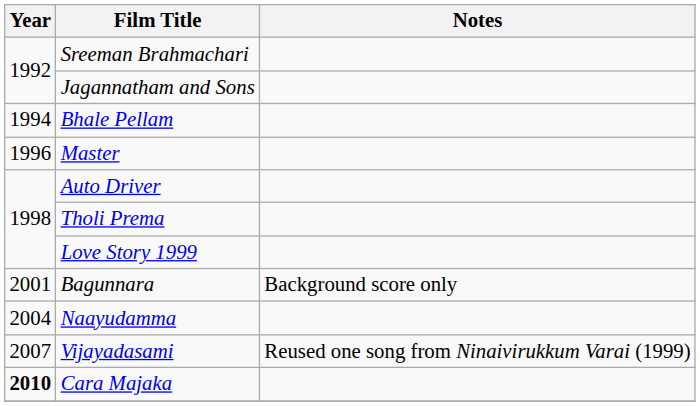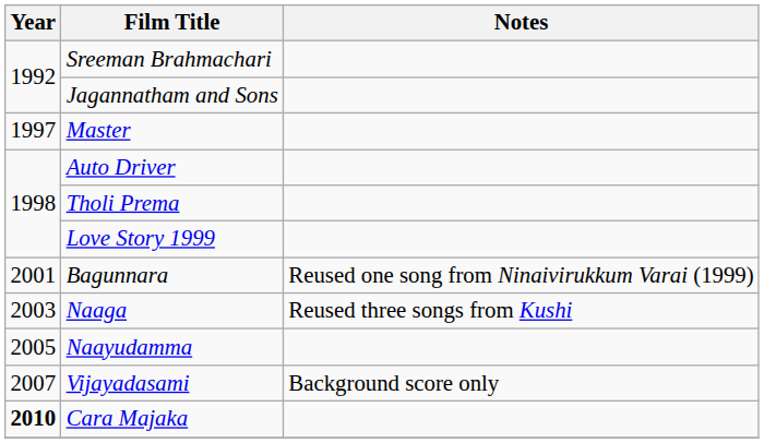 <table class="wikitable">
 <tr>
 <th>Year</th>
 <th>Film Title</th>
 <th>Notes</th>
 </tr>
 <tr>
 <td rowspan=2>1992</td>
 <td><em>Sreeman Brahmachari</em></td>
 <td></td>
 </tr>
 <tr>
 <td><em>Jagannatham and Sons</em></td>
 <td></td>
 </tr>
 <tr>
-<td>1994</td>
-<td><em><a href='#'>Bhale Pellam</a></em></td>
-<td></td>
-</tr>
-<tr>
-<td>1996</td>
+<td>1997</td>
 <td><em><a href='#'>Master</a></em></td>
 <td></td>
 </tr>
 <tr>
 <td rowspan="3">1998</td>
 <td><em><a href='#'>Auto Driver</a></em></td>
 <td></td>
 </tr>
 <tr>
 <td><em><a href='#'>Tholi Prema</a></em></td>
 <td></td>
 </tr>
 <tr>
 <td><em><a href='#'>Love Story 1999</a></em></td>
 <td></td>
 </tr>
 <tr>
 <td>2001</td>
 <td><em>Bagunnara</em></td>
-<td>Background score only</td>
+<td>Reused one song from <em>Ninaivirukkum Varai</em> (1999)</td>
 </tr>
 <tr>
-<td>2004</td>
+<td>2003</td>
+<td><em><a href='#'>Naaga</a></em></td>
+<td>Reused three songs from <em><a href='#'>Kushi</a></em></td>
+</tr>
+<tr>
+<td>2005</td>
 <td><em><a href='#'>Naayudamma</a></em></td>
 <td></td>
 </tr>
 <tr>
 <td>2007</td>
 <td><em><a href='#'>Vijayadasami</a></em></td>
-<td>Reused one song from <em>Ninaivirukkum Varai</em> (1999)</td>
+<td>Background score only</td>
 </tr>
 <tr>
 <td><strong>2010</strong></td>
 <td><em><a href='#'>Cara Majaka</a></em></td>
 <td></td>
 </tr>
 <tr>
 </tr>
 </table>
